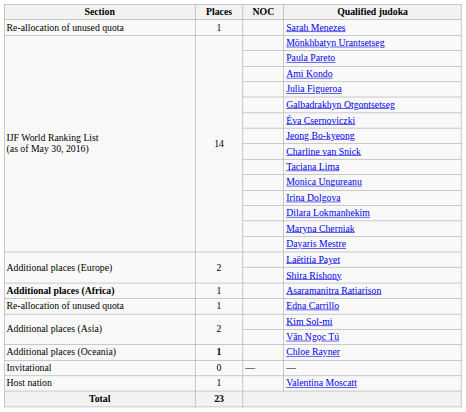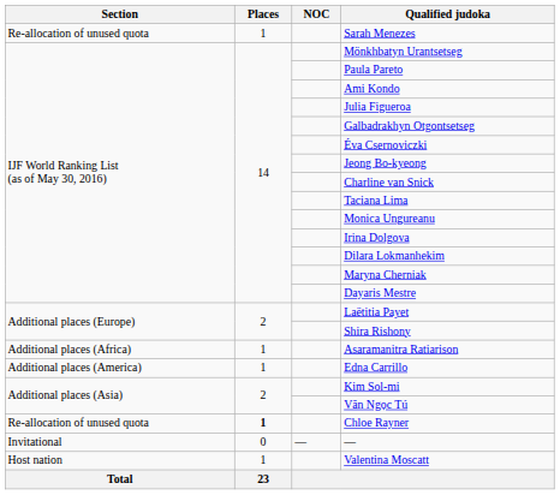 <table class="wikitable"  width=750>
 <tr>
 <th>Section</th>
 <th>Places</th>
 <th>NOC</th>
 <th>Qualified judoka</th>
 </tr>
 <tr>
 <td>Re-allocation of unused quota</td>
 <td align=center>1</td>
 <td></td>
 <td><a href='#'>Sarah Menezes</a></td>
 </tr>
 <tr>
 <td rowspan=14>IJF World Ranking List<br>(as of May 30, 2016)</td>
 <td rowspan=14 align=center>14</td>
 <td></td>
 <td><a href='#'>Mönkhbatyn Urantsetseg</a></td>
 </tr>
 <tr>
 <td></td>
 <td><a href='#'>Paula Pareto</a></td>
 </tr>
 <tr>
 <td></td>
 <td><a href='#'>Ami Kondo</a></td>
 </tr>
 <tr>
 <td></td>
 <td><a href='#'>Julia Figueroa</a></td>
 </tr>
 <tr>
 <td></td>
 <td><a href='#'>Galbadrakhyn Otgontsetseg</a></td>
 </tr>
 <tr>
 <td></td>
 <td><a href='#'>Éva Csernoviczki</a></td>
 </tr>
 <tr>
 <td></td>
 <td><a href='#'>Jeong Bo-kyeong</a></td>
 </tr>
 <tr>
 <td></td>
 <td><a href='#'>Charline van Snick</a></td>
 </tr>
 <tr>
 <td></td>
 <td><a href='#'>Taciana Lima</a></td>
 </tr>
 <tr>
 <td></td>
 <td><a href='#'>Monica Ungureanu</a></td>
 </tr>
 <tr>
 <td></td>
 <td><a href='#'>Irina Dolgova</a></td>
 </tr>
 <tr>
 <td></td>
 <td><a href='#'>Dilara Lokmanhekim</a></td>
 </tr>
 <tr>
 <td></td>
 <td><a href='#'>Maryna Cherniak</a></td>
 </tr>
 <tr>
 <td></td>
 <td><a href='#'>Dayaris Mestre</a></td>
 </tr>
 <tr>
 <td rowspan=2>Additional places (Europe)</td>
 <td rowspan=2 align=center>2</td>
 <td></td>
 <td><a href='#'>Laëtitia Payet</a></td>
 </tr>
 <tr>
 <td></td>
 <td><a href='#'>Shira Rishony</a></td>
 </tr>
 <tr>
-<td><strong>Additional places (Africa)</strong></td>
+<td>Additional places (Africa)</td>
 <td align=center>1</td>
 <td></td>
 <td><a href='#'>Asaramanitra Ratiarison</a></td>
 </tr>
 <tr>
-<td>Re-allocation of unused quota</td>
+<td>Additional places (America)</td>
 <td align=center>1</td>
 <td></td>
 <td><a href='#'>Edna Carrillo</a></td>
 </tr>
 <tr>
 <td rowspan=2>Additional places (Asia)</td>
 <td rowspan=2 align=center>2</td>
 <td></td>
 <td><a href='#'>Kim Sol-mi</a></td>
 </tr>
 <tr>
 <td></td>
 <td><a href='#'>Văn Ngọc Tú</a></td>
 </tr>
 <tr>
-<td>Additional places (Oceania)</td>
+<td>Re-allocation of unused quota</td>
 <td align=center><strong>1</strong></td>
 <td></td>
 <td><a href='#'>Chloe Rayner</a></td>
 </tr>
 <tr>
 <td>Invitational</td>
 <td align=center>0</td>
 <td>—</td>
 <td>—</td>
 </tr>
 <tr>
 <td>Host nation</td>
 <td align=center>1</td>
 <td></td>
 <td><a href='#'>Valentina Moscatt</a></td>
 </tr>
 <tr>
 <th>Total</th>
 <th>23</th>
 <th colspan=2></th>
 </tr>
 </table>
